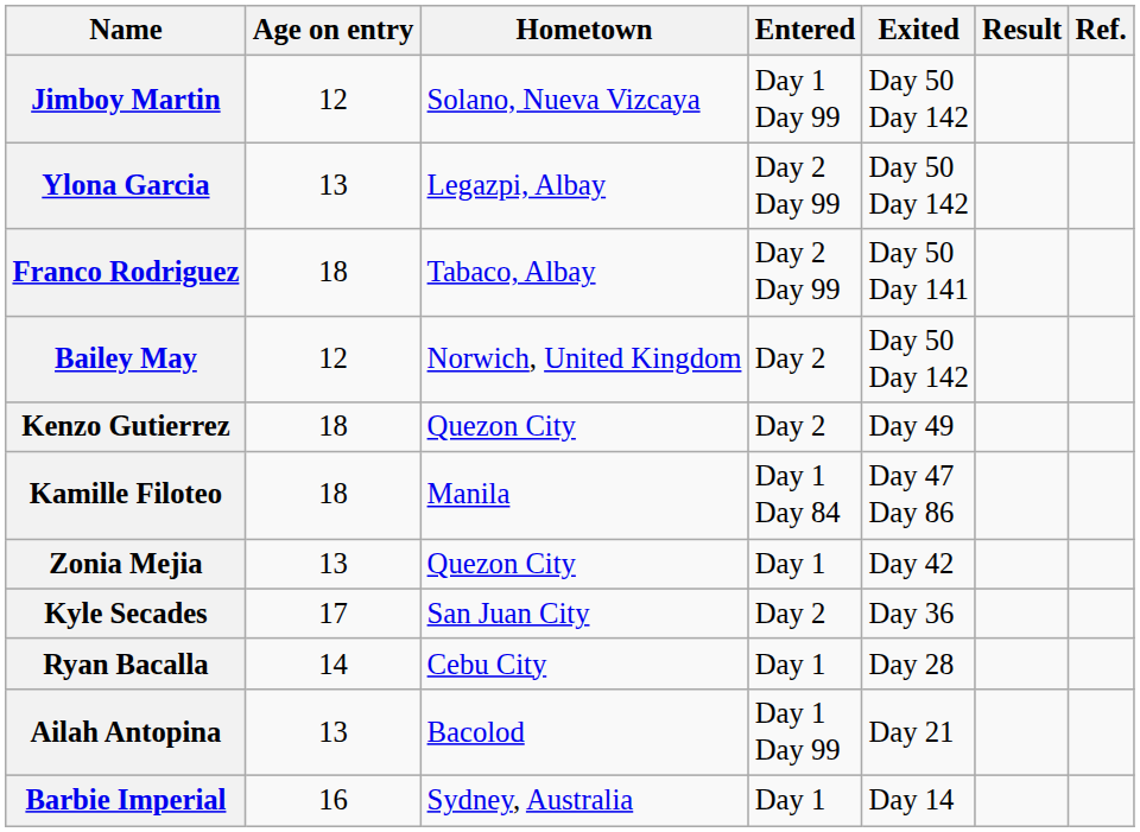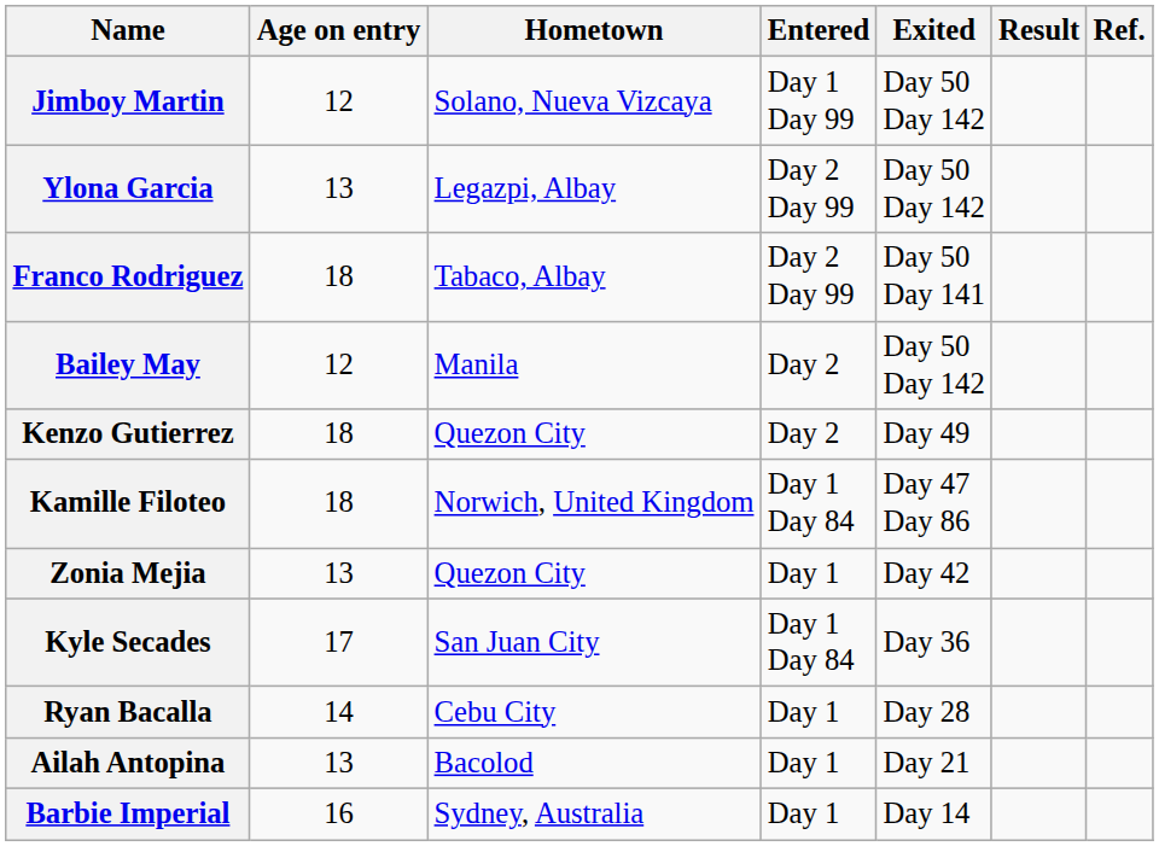 <table class="wikitable sortable" style="font-size:100%; line-height:20px;">
 <tr>
 <th>Name</th>
 <th>Age on entry </th>
 <th>Hometown</th>
 <th>Entered</th>
 <th>Exited</th>
 <th>Result</th>
 <th>Ref.</th>
 </tr>
 <tr>
 <th><a href='#'>Jimboy Martin</a></th>
 <td align="center">12</td>
 <td><a href='#'>Solano, Nueva Vizcaya</a></td>
 <td>Day 1<br>Day 99</td>
 <td>Day 50<br>Day 142</td>
 <td></td>
 <td></td>
 </tr>
 <tr>
 <th><a href='#'>Ylona Garcia</a></th>
 <td align="center">13</td>
 <td><a href='#'>Legazpi, Albay</a></td>
 <td>Day 2<br>Day 99</td>
 <td>Day 50<br>Day 142</td>
 <td></td>
 <td></td>
 </tr>
 <tr>
 <th><a href='#'>Franco Rodriguez</a></th>
 <td align="center">18 </td>
 <td><a href='#'>Tabaco, Albay</a></td>
 <td>Day 2<br>Day 99</td>
 <td>Day 50<br>Day 141</td>
 <td></td>
 <td></td>
 </tr>
 <tr>
 <th><a href='#'>Bailey May</a></th>
 <td align="center">12</td>
-<td><a href='#'>Norwich</a>, <a href='#'>United Kingdom</a></td>
+<td><a href='#'>Manila</a></td>
 <td>Day 2</td>
 <td>Day 50<br>Day 142</td>
 <td></td>
 <td></td>
 </tr>
 <tr>
 <th>Kenzo Gutierrez</th>
 <td align="center">18</td>
 <td><a href='#'>Quezon City</a></td>
 <td>Day 2</td>
 <td>Day 49</td>
 <td></td>
 <td></td>
 </tr>
 <tr>
 <th>Kamille Filoteo</th>
 <td align="center">18</td>
-<td><a href='#'>Manila</a></td>
+<td><a href='#'>Norwich</a>, <a href='#'>United Kingdom</a></td>
 <td>Day 1<br>Day 84</td>
 <td>Day 47<br>Day 86</td>
 <td></td>
 <td></td>
 </tr>
 <tr>
 <th>Zonia Mejia</th>
 <td align="center">13</td>
 <td><a href='#'>Quezon City</a></td>
 <td>Day 1</td>
 <td>Day 42</td>
 <td></td>
 <td></td>
 </tr>
 <tr>
 <th>Kyle Secades</th>
 <td align="center">17</td>
 <td><a href='#'>San Juan City</a></td>
-<td>Day 2</td>
+<td>Day 1<br>Day 84</td>
 <td>Day 36</td>
 <td></td>
 <td></td>
 </tr>
 <tr>
 <th>Ryan Bacalla</th>
 <td align="center">14</td>
 <td><a href='#'>Cebu City</a></td>
 <td>Day 1</td>
 <td>Day 28</td>
 <td></td>
 <td></td>
 </tr>
 <tr>
 <th>Ailah Antopina</th>
 <td align="center">13</td>
 <td><a href='#'>Bacolod</a></td>
-<td>Day 1<br>Day 99</td>
+<td>Day 1</td>
 <td>Day 21</td>
 <td></td>
 <td></td>
 </tr>
 <tr>
 <th><a href='#'>Barbie Imperial</a></th>
 <td align="center">16</td>
 <td><a href='#'>Sydney</a>, <a href='#'>Australia</a></td>
 <td>Day 1</td>
 <td>Day 14</td>
 <td></td>
 <td></td>
 </tr>
 </table>
